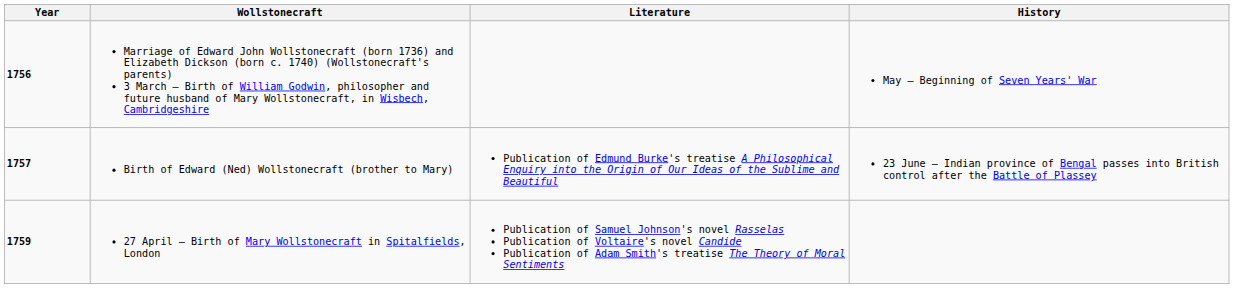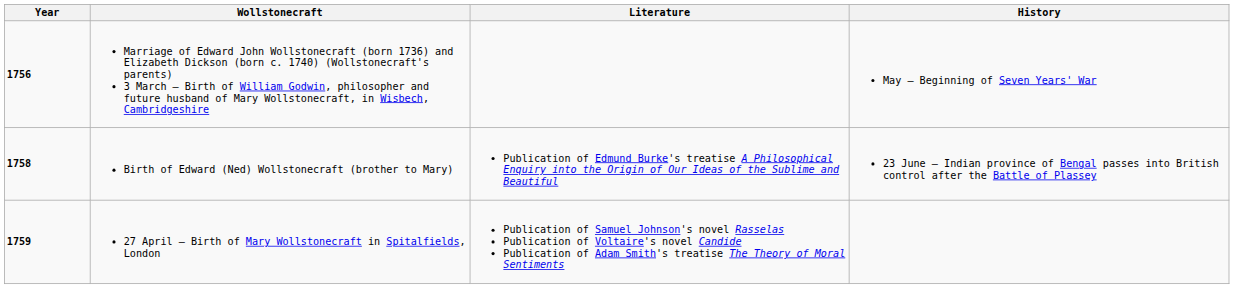 <table class="wikitable">
 <tr>
 <th>Year</th>
 <th width=31%>Wollstonecraft</th>
 <th width=31%>Literature</th>
 <th width=31%>History</th>
 </tr>
 <tr>
 <td><strong>1756</strong></td>
 <td><br><ul><li>Marriage of Edward John Wollstonecraft (born 1736) and Elizabeth Dickson (born c. 1740) (Wollstonecraft's parents)</li><li>3 March – Birth of <a href='#'>William Godwin</a>, philosopher and future husband of Mary Wollstonecraft, in <a href='#'>Wisbech</a>, <a href='#'>Cambridgeshire</a></li></ul></td>
 <td></td>
 <td><br><ul><li>May – Beginning of <a href='#'>Seven Years' War</a></li></ul></td>
 </tr>
 <tr>
-<td><strong>1757</strong></td>
+<td><strong>1758</strong></td>
 <td><br><ul><li>Birth of Edward (Ned) Wollstonecraft (brother to Mary)</li></ul></td>
 <td><br><ul><li>Publication of <a href='#'>Edmund Burke</a>'s treatise <em><a href='#'>A Philosophical Enquiry into the Origin of Our Ideas of the Sublime and Beautiful</a></em></li></ul></td>
 <td><br><ul><li>23 June – Indian province of <a href='#'>Bengal</a> passes into British control after the <a href='#'>Battle of Plassey</a></li></ul></td>
 </tr>
 <tr>
 <td><strong>1759</strong></td>
 <td><br><ul><li>27 April – Birth of <a href='#'>Mary Wollstonecraft</a> in <a href='#'>Spitalfields</a>, London</li></ul></td>
 <td><br><ul><li>Publication of <a href='#'>Samuel Johnson</a>'s novel <em><a href='#'>Rasselas</a></em></li><li>Publication of <a href='#'>Voltaire</a>'s novel <em><a href='#'>Candide</a></em></li><li>Publication of <a href='#'>Adam Smith</a>'s treatise <em><a href='#'>The Theory of Moral Sentiments</a></em></li></ul></td>
 <td></td>
 </tr>
 </table>
